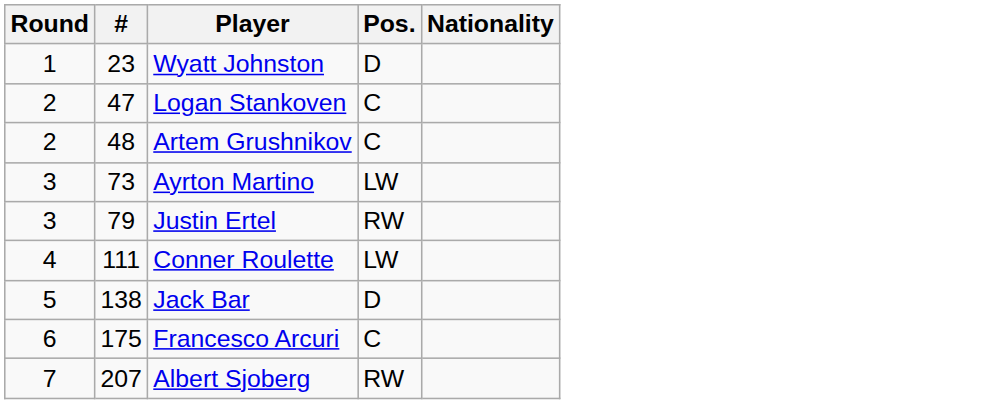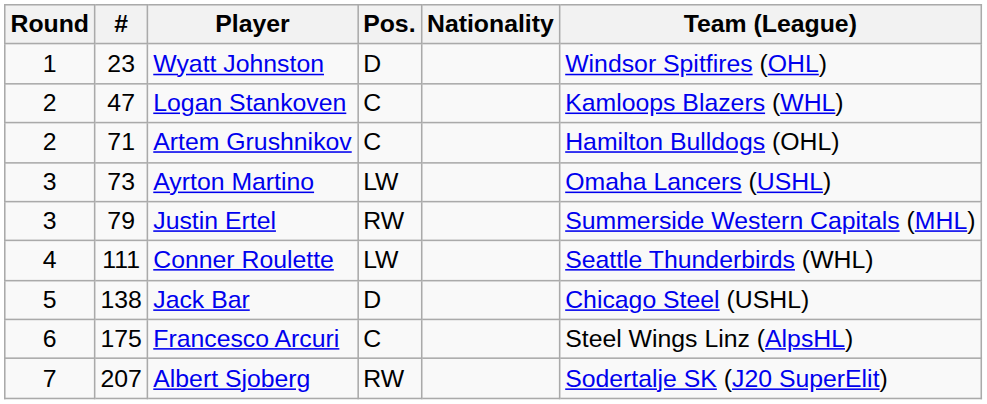 <table class="wikitable">
 <tr>
 <th>Round</th>
 <th>#</th>
 <th>Player</th>
 <th>Pos.</th>
 <th>Nationality</th>
+<th>Team (League)</th>
 </tr>
 <tr>
 <td style="text-align:center;">1</td>
 <td style="text-align:center;">23</td>
 <td><a href='#'>Wyatt Johnston</a></td>
 <td>D</td>
 <td></td>
+<td><a href='#'>Windsor Spitfires</a> (<a href='#'>OHL</a>)</td>
 </tr>
 <tr>
 <td style="text-align:center;">2</td>
 <td style="text-align:center;">47</td>
 <td><a href='#'>Logan Stankoven</a></td>
 <td>C</td>
 <td></td>
+<td><a href='#'>Kamloops Blazers</a> (<a href='#'>WHL</a>)</td>
 </tr>
 <tr>
 <td style="text-align:center;">2</td>
-<td style="text-align:center;">48</td>
+<td style="text-align:center;">71</td>
 <td><a href='#'>Artem Grushnikov</a></td>
 <td>C</td>
 <td></td>
+<td><a href='#'>Hamilton Bulldogs</a> (OHL)</td>
 </tr>
 <tr>
 <td style="text-align:center;">3</td>
 <td style="text-align:center;">73</td>
 <td><a href='#'>Ayrton Martino</a></td>
 <td>LW</td>
 <td></td>
+<td><a href='#'>Omaha Lancers</a> (<a href='#'>USHL</a>)</td>
 </tr>
 <tr>
 <td style="text-align:center;">3</td>
 <td style="text-align:center;">79</td>
 <td><a href='#'>Justin Ertel</a></td>
 <td>RW</td>
 <td></td>
+<td><a href='#'>Summerside Western Capitals</a> (<a href='#'>MHL</a>)</td>
 </tr>
 <tr>
 <td style="text-align:center;">4</td>
 <td style="text-align:center;">111</td>
 <td><a href='#'>Conner Roulette</a></td>
 <td>LW</td>
 <td></td>
+<td><a href='#'>Seattle Thunderbirds</a> (WHL)</td>
 </tr>
 <tr>
 <td style="text-align:center;">5</td>
 <td style="text-align:center;">138</td>
 <td><a href='#'>Jack Bar</a></td>
 <td>D</td>
 <td></td>
+<td><a href='#'>Chicago Steel</a> (USHL)</td>
 </tr>
 <tr>
 <td style="text-align:center;">6</td>
 <td style="text-align:center;">175</td>
 <td><a href='#'>Francesco Arcuri</a></td>
 <td>C</td>
 <td></td>
+<td>Steel Wings Linz (<a href='#'>AlpsHL</a>)</td>
 </tr>
 <tr>
 <td style="text-align:center;">7</td>
 <td style="text-align:center;">207</td>
 <td><a href='#'>Albert Sjoberg</a></td>
 <td>RW</td>
 <td></td>
+<td><a href='#'>Sodertalje SK</a> (<a href='#'>J20 SuperElit</a>)</td>
 </tr>
 </table>
